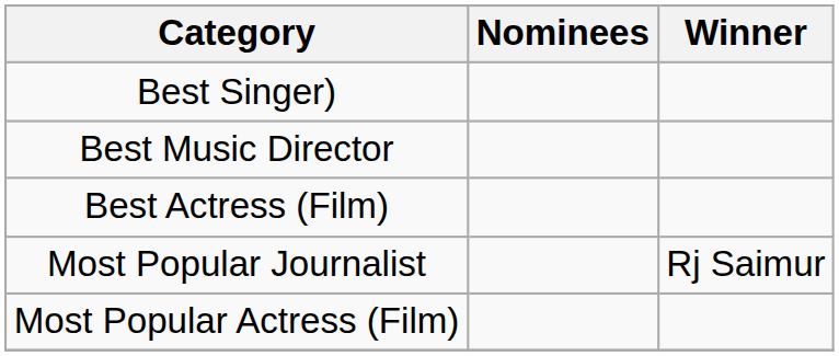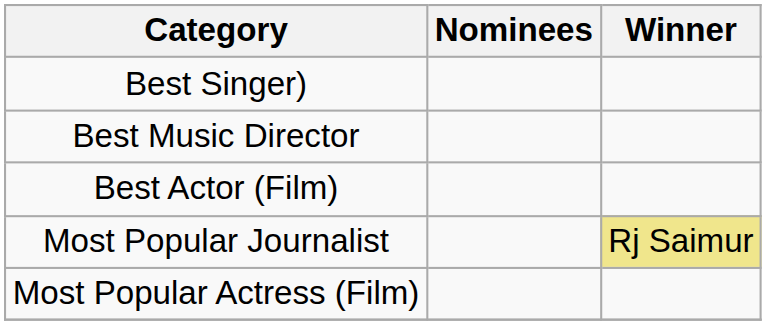 <table class="sortable wikitable"  style="text-align: center">
 <tr>
 <th>Category</th>
 <th>Nominees</th>
 <th>Winner</th>
 </tr>
 <tr>
 <td>Best Singer)</td>
 <td></td>
 <td></td>
 </tr>
 <tr>
 <td>Best Music Director</td>
 <td></td>
 <td></td>
 </tr>
 <tr>
-<td>Best Actress (Film)</td>
+<td>Best Actor (Film)</td>
 <td></td>
 <td></td>
 </tr>
 <tr>
 <td>Most Popular Journalist</td>
 <td></td>
-<td>Rj Saimur</td>
+<td style="background: khaki;">Rj Saimur</td>
 </tr>
 <tr>
 <td>Most Popular Actress (Film)</td>
 <td></td>
 <td></td>
 </tr>
 <tr>
 </tr>
 </table>
